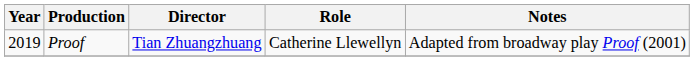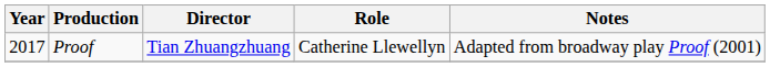 <table class="wikitable sortable">
 <tr>
 <th>Year</th>
 <th>Production</th>
 <th>Director</th>
 <th>Role</th>
 <th scope="col" class="unsortable">Notes</th>
 </tr>
 <tr>
-<td>2019</td>
+<td>2017</td>
 <td><em>Proof</em></td>
 <td><a href='#'>Tian Zhuangzhuang</a></td>
 <td>Catherine Llewellyn</td>
 <td>Adapted from broadway play <em><a href='#'>Proof</a></em> (2001)</td>
 </tr>
 <tr>
 </tr>
 </table>
